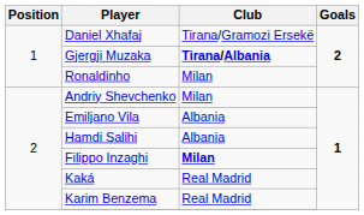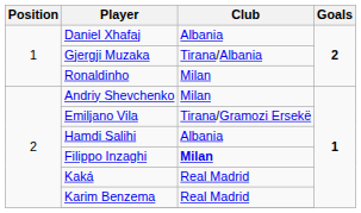 <table class="wikitable">
 <tr>
 <th>Position</th>
 <th>Player</th>
 <th>Club</th>
 <th>Goals</th>
 </tr>
 <tr>
 <td rowspan=3 align="center">1</td>
 <td> <a href='#'>Daniel Xhafaj</a></td>
-<td> <a href='#'>Tirana</a>/<a href='#'>Gramozi Ersekë</a></td>
+<td> <a href='#'>Albania</a></td>
 <td rowspan=3 align="center"><strong>2</strong></td>
 </tr>
 <tr>
 <td> <a href='#'>Gjergji Muzaka</a></td>
-<td><strong> <a href='#'>Tirana</a>/<a href='#'>Albania</a></strong></td>
+<td> <a href='#'>Tirana</a>/<a href='#'>Albania</a></td>
 </tr>
 <tr>
 <td> <a href='#'>Ronaldinho</a></td>
 <td> <a href='#'>Milan</a></td>
 </tr>
 <tr>
 <td rowspan=7 align="center">2</td>
 <td> <a href='#'>Andriy Shevchenko</a></td>
 <td> <a href='#'>Milan</a></td>
 <td rowspan=7 align="center"><strong>1</strong></td>
 </tr>
 <tr>
 <td> <a href='#'>Emiljano Vila</a></td>
-<td> <a href='#'>Albania</a></td>
+<td> <a href='#'>Tirana</a>/<a href='#'>Gramozi Ersekë</a></td>
 </tr>
 <tr>
 <td> <a href='#'>Hamdi Salihi</a></td>
 <td> <a href='#'>Albania</a></td>
 </tr>
 <tr>
 <td> <a href='#'>Filippo Inzaghi</a></td>
 <td><strong> <a href='#'>Milan</a></strong></td>
 </tr>
 <tr>
 <td> <a href='#'>Kaká</a></td>
 <td> <a href='#'>Real Madrid</a></td>
 </tr>
 <tr>
 <td> <a href='#'>Karim Benzema</a></td>
 <td> <a href='#'>Real Madrid</a></td>
 </tr>
 <tr>
 </tr>
 </table>
